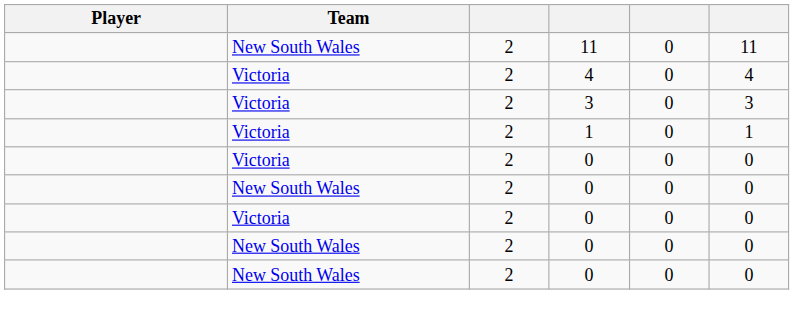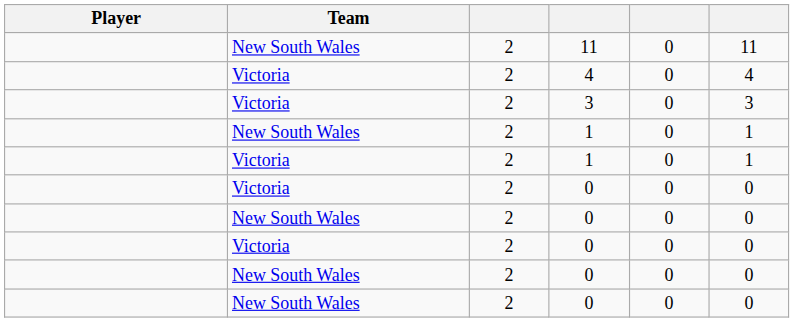 <table class="wikitable sortable">
 <tr>
 <th style="width: 12em;">Player</th>
 <th style="width: 13em;">Team</th>
 <th style="width: 4em;"></th>
 <th style="width: 4em;"></th>
 <th style="width: 4em;"></th>
 <th style="width: 4em;"></th>
 </tr>
 <tr style="text-align:center;">
 <td style="text-align:left;"></td>
 <td style="text-align:left;"><a href='#'>New South Wales</a></td>
 <td>2</td>
 <td>11</td>
 <td>0</td>
 <td>11</td>
 </tr>
 <tr style="text-align:center;">
 <td style="text-align:left;"></td>
 <td style="text-align:left;"><a href='#'>Victoria</a></td>
 <td>2</td>
 <td>4</td>
 <td>0</td>
 <td>4</td>
 </tr>
 <tr style="text-align:center;">
 <td style="text-align:left;"></td>
 <td style="text-align:left;"><a href='#'>Victoria</a></td>
 <td>2</td>
 <td>3</td>
 <td>0</td>
 <td>3</td>
+</tr>
+<tr style="text-align:center;">
+<td style="text-align:left;"></td>
+<td style="text-align:left;"><a href='#'>New South Wales</a></td>
+<td>2</td>
+<td>1</td>
+<td>0</td>
+<td>1</td>
 </tr>
 <tr style="text-align:center;">
 <td style="text-align:left;"></td>
 <td style="text-align:left;"><a href='#'>Victoria</a></td>
 <td>2</td>
 <td>1</td>
 <td>0</td>
 <td>1</td>
 </tr>
 <tr style="text-align:center;">
 <td style="text-align:left;"></td>
 <td style="text-align:left;"><a href='#'>Victoria</a></td>
 <td>2</td>
 <td>0</td>
 <td>0</td>
 <td>0</td>
 </tr>
 <tr style="text-align:center;">
 <td style="text-align:left;"></td>
 <td style="text-align:left;"><a href='#'>New South Wales</a></td>
 <td>2</td>
 <td>0</td>
 <td>0</td>
 <td>0</td>
 </tr>
 <tr style="text-align:center;">
 <td style="text-align:left;"></td>
 <td style="text-align:left;"><a href='#'>Victoria</a></td>
 <td>2</td>
 <td>0</td>
 <td>0</td>
 <td>0</td>
 </tr>
 <tr style="text-align:center;">
 <td style="text-align:left;"></td>
 <td style="text-align:left;"><a href='#'>New South Wales</a></td>
 <td>2</td>
 <td>0</td>
 <td>0</td>
 <td>0</td>
 </tr>
 <tr style="text-align:center;">
 <td style="text-align:left;"></td>
 <td style="text-align:left;"><a href='#'>New South Wales</a></td>
 <td>2</td>
 <td>0</td>
 <td>0</td>
 <td>0</td>
 </tr>
 </table>
